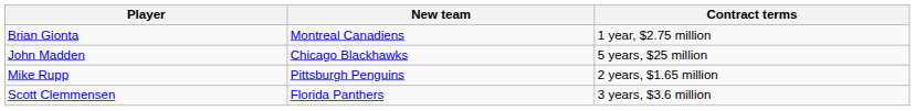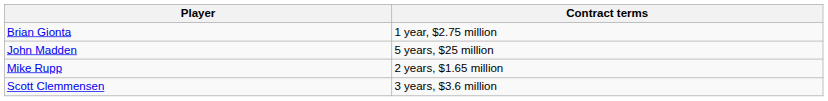 <table class="wikitable" width=90%>
 <tr>
 <th>Player</th>
-<th>New team</th>
 <th>Contract terms</th>
 </tr>
 <tr>
 <td><a href='#'>Brian Gionta</a></td>
-<td><a href='#'>Montreal Canadiens</a></td>
 <td>1 year, $2.75 million</td>
 </tr>
 <tr>
 <td><a href='#'>John Madden</a></td>
-<td><a href='#'>Chicago Blackhawks</a></td>
 <td>5 years, $25 million</td>
 </tr>
 <tr>
 <td><a href='#'>Mike Rupp</a></td>
-<td><a href='#'>Pittsburgh Penguins</a></td>
 <td>2 years, $1.65 million</td>
 </tr>
 <tr>
 <td><a href='#'>Scott Clemmensen</a></td>
-<td><a href='#'>Florida Panthers</a></td>
 <td>3 years, $3.6 million</td>
 </tr>
 </table>
